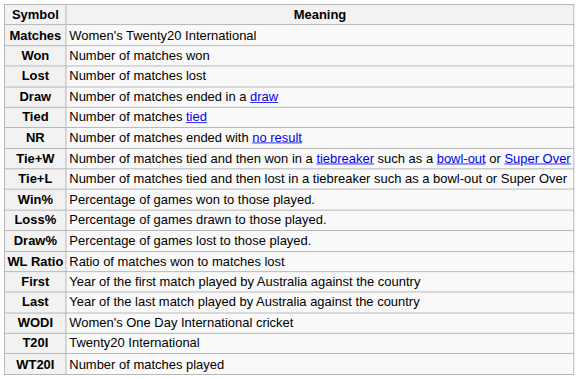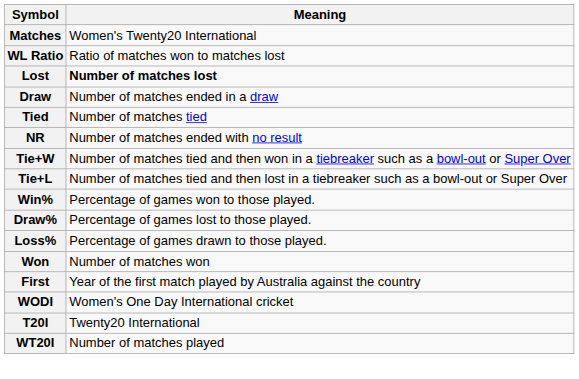 <table class="wikitable">
 <tr>
 <th scope=col>Symbol</th>
 <th scope=col>Meaning</th>
 </tr>
 <tr>
 <th scope="row">Matches</th>
 <td>Women's Twenty20 International</td>
 </tr>
 <tr>
-<th scope="row">Won</th>
-<td>Number of matches won</td>
+<th scope="row">WL Ratio</th>
+<td>Ratio of matches won to matches lost</td>
 </tr>
 <tr>
 <th scope="row">Lost</th>
-<td>Number of matches lost</td>
+<td><strong>Number of matches lost</strong></td>
 </tr>
 <tr>
 <th scope="row">Draw</th>
 <td>Number of matches ended in a <a href='#'>draw</a></td>
 </tr>
 <tr>
 <th scope="row">Tied</th>
 <td>Number of matches <a href='#'>tied</a></td>
 </tr>
 <tr>
 <th scope="row">NR</th>
 <td>Number of matches ended with <a href='#'>no result</a></td>
 </tr>
 <tr>
 <th scope="row">Tie+W</th>
 <td>Number of matches tied and then won in a <a href='#'>tiebreaker</a> such as a <a href='#'>bowl-out</a> or <a href='#'>Super Over</a></td>
 </tr>
 <tr>
 <th scope="row">Tie+L</th>
 <td>Number of matches tied and then lost in a tiebreaker such as a bowl-out or Super Over</td>
 </tr>
 <tr>
 <th scope="row">Win%</th>
 <td>Percentage of games won to those played.</td>
 </tr>
 <tr>
+<th scope="row">Draw%</th>
+<td>Percentage of games lost to those played.</td>
+</tr>
+<tr>
 <th scope="row">Loss%</th>
 <td>Percentage of games drawn to those played.</td>
 </tr>
 <tr>
-<th scope="row">Draw%</th>
-<td>Percentage of games lost to those played.</td>
-</tr>
-<tr>
-<th scope="row">WL Ratio</th>
-<td>Ratio of matches won to matches lost</td>
+<th scope="row">Won</th>
+<td>Number of matches won</td>
 </tr>
 <tr>
 <th scope="row">First</th>
 <td>Year of the first match played by Australia against the country</td>
-</tr>
-<tr>
-<th scope="row">Last</th>
-<td>Year of the last match played by Australia against the country</td>
 </tr>
 <tr>
 <th>WODI</th>
 <td>Women's One Day International cricket</td>
 </tr>
 <tr>
 <th>T20I</th>
 <td>Twenty20 International</td>
 </tr>
 <tr>
 <th>WT20I</th>
 <td>Number of matches played</td>
 </tr>
 </table>
